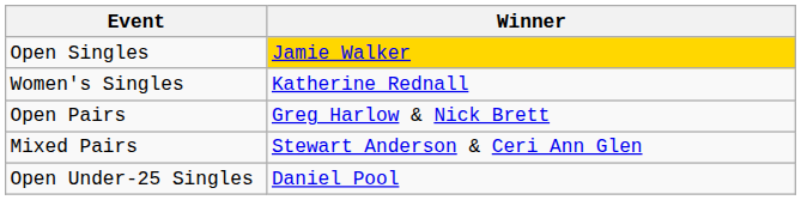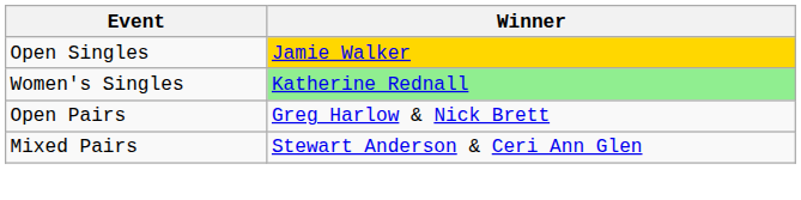 <table class="wikitable" style="font-size: 100%">
 <tr>
 <th width=170>Event</th>
 <th width=350>Winner</th>
 </tr>
 <tr>
 <td>Open Singles</td>
 <td style="background: gold;"> <a href='#'>Jamie Walker</a></td>
 </tr>
 <tr>
 <td>Women's Singles</td>
-<td> <a href='#'>Katherine Rednall</a></td>
+<td style="background: lightgreen;"> <a href='#'>Katherine Rednall</a></td>
 </tr>
 <tr>
 <td>Open Pairs</td>
 <td> <a href='#'>Greg Harlow</a> & <a href='#'>Nick Brett</a></td>
 </tr>
 <tr>
 <td>Mixed Pairs</td>
 <td> <a href='#'>Stewart Anderson</a> &  <a href='#'>Ceri Ann Glen</a></td>
 </tr>
-<tr>
-<td>Open Under-25 Singles</td>
-<td> <a href='#'>Daniel Pool</a></td>
-</tr>
 </table>
